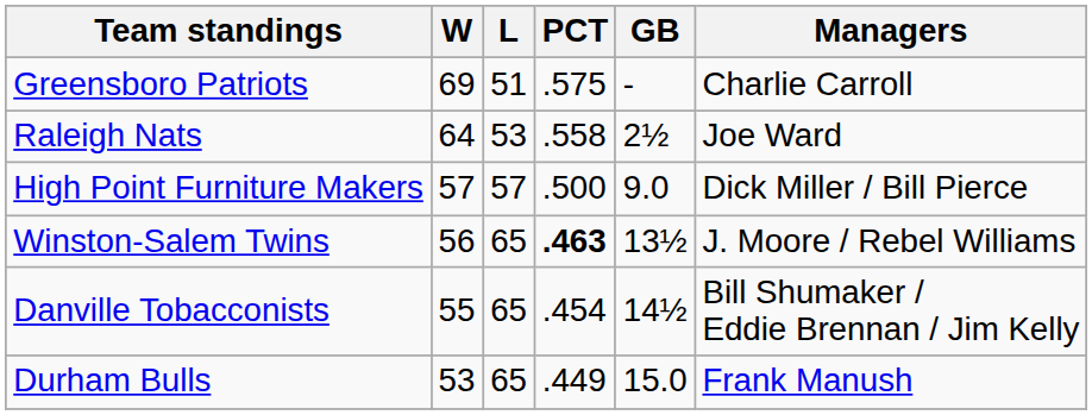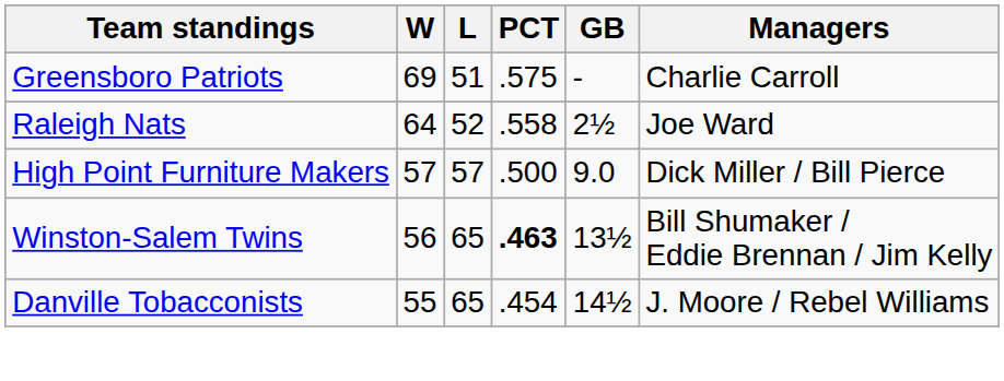 <table class="wikitable">
 <tr>
 <th>Team standings</th>
 <th>W</th>
 <th>L</th>
 <th>PCT</th>
 <th>GB</th>
 <th>Managers</th>
 </tr>
 <tr>
 <td><a href='#'>Greensboro Patriots</a></td>
 <td>69</td>
 <td>51</td>
 <td>.575</td>
 <td>-</td>
 <td>Charlie Carroll</td>
 </tr>
 <tr>
 <td><a href='#'>Raleigh Nats</a></td>
 <td>64</td>
-<td>53</td>
+<td>52</td>
 <td>.558</td>
 <td>2½</td>
 <td>Joe Ward</td>
 </tr>
 <tr>
 <td><a href='#'>High Point Furniture Makers</a></td>
 <td>57</td>
 <td>57</td>
 <td>.500</td>
 <td>9.0</td>
 <td>Dick Miller / Bill Pierce</td>
 </tr>
 <tr>
 <td><a href='#'>Winston-Salem Twins</a></td>
 <td>56</td>
 <td>65</td>
 <td><strong>.463</strong></td>
 <td>13½</td>
-<td>J. Moore / Rebel Williams</td>
+<td>Bill Shumaker /<br> Eddie Brennan / Jim Kelly</td>
 </tr>
 <tr>
 <td><a href='#'>Danville Tobacconists</a></td>
 <td>55</td>
 <td>65</td>
 <td>.454</td>
 <td>14½</td>
-<td>Bill Shumaker /<br> Eddie Brennan / Jim Kelly</td>
-</tr>
-<tr>
-<td><a href='#'>Durham Bulls</a></td>
-<td>53</td>
-<td>65</td>
-<td>.449</td>
-<td>15.0</td>
-<td><a href='#'>Frank Manush</a></td>
+<td>J. Moore / Rebel Williams</td>
 </tr>
 </table>
